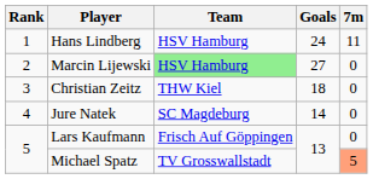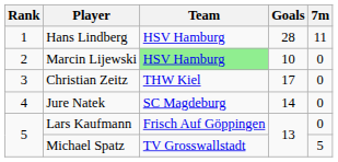 <table class="wikitable sortable" style="text-align: left;">
 <tr>
 <th>Rank</th>
 <th>Player</th>
 <th>Team</th>
 <th>Goals</th>
 <th>7m</th>
 </tr>
 <tr>
 <td align=center>1</td>
 <td> Hans Lindberg</td>
 <td><a href='#'>HSV Hamburg</a></td>
-<td align=center>24</td>
+<td align=center>28</td>
 <td align=center>11</td>
 </tr>
 <tr>
 <td align=center>2</td>
 <td> Marcin Lijewski</td>
 <td style="background: lightgreen;"><a href='#'>HSV Hamburg</a></td>
-<td align=center>27</td>
+<td align=center>10</td>
 <td align=center>0</td>
 </tr>
 <tr>
 <td align=center>3</td>
 <td> Christian Zeitz</td>
 <td><a href='#'>THW Kiel</a></td>
-<td align=center>18</td>
+<td align=center>17</td>
 <td align=center>0</td>
 </tr>
 <tr>
 <td align=center>4</td>
 <td> Jure Natek</td>
 <td><a href='#'>SC Magdeburg</a></td>
 <td align=center>14</td>
 <td align=center>0</td>
 </tr>
 <tr>
 <td rowspan=2 align=center>5</td>
 <td> Lars Kaufmann</td>
 <td><a href='#'>Frisch Auf Göppingen</a></td>
 <td rowspan=2 align=center>13</td>
 <td align=center>0</td>
 </tr>
 <tr>
 <td> Michael Spatz</td>
 <td><a href='#'>TV Grosswallstadt</a></td>
-<td align=center style="background: lightsalmon;">5</td>
+<td align=center>5</td>
 </tr>
 </table>
